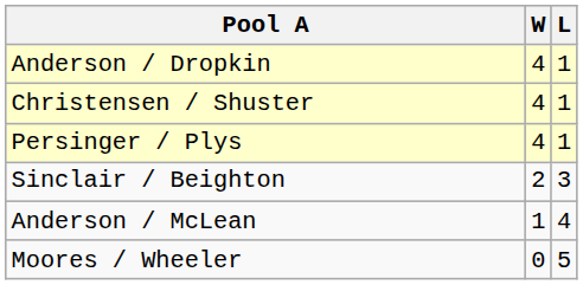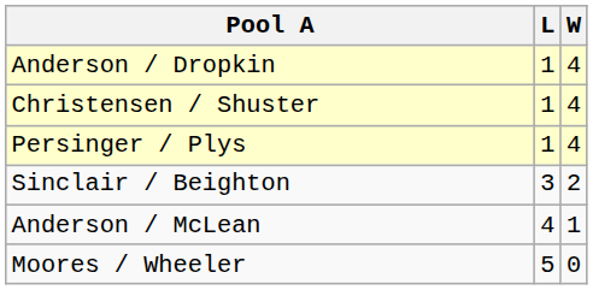 <table class=wikitable>
 <tr>
 <th width=275>Pool A</th>
+<th>L</th>
 <th>W</th>
-<th>L</th>
 </tr>
 <tr bgcolor=#ffffcc>
 <td>Anderson / Dropkin</td>
+<td>1</td>
 <td>4</td>
-<td>1</td>
 </tr>
 <tr bgcolor=#ffffcc>
 <td>Christensen / Shuster</td>
+<td>1</td>
 <td>4</td>
-<td>1</td>
 </tr>
 <tr bgcolor=#ffffcc>
 <td>Persinger / Plys</td>
+<td>1</td>
+<td>4</td>
+</tr>
+<tr>
+<td>Sinclair / Beighton</td>
+<td>3</td>
+<td>2</td>
+</tr>
+<tr>
+<td>Anderson / McLean</td>
 <td>4</td>
 <td>1</td>
 </tr>
 <tr>
-<td>Sinclair / Beighton</td>
-<td>2</td>
-<td>3</td>
-</tr>
-<tr>
-<td>Anderson / McLean</td>
-<td>1</td>
-<td>4</td>
-</tr>
-<tr>
 <td>Moores / Wheeler</td>
+<td>5</td>
 <td>0</td>
-<td>5</td>
 </tr>
 </table>
